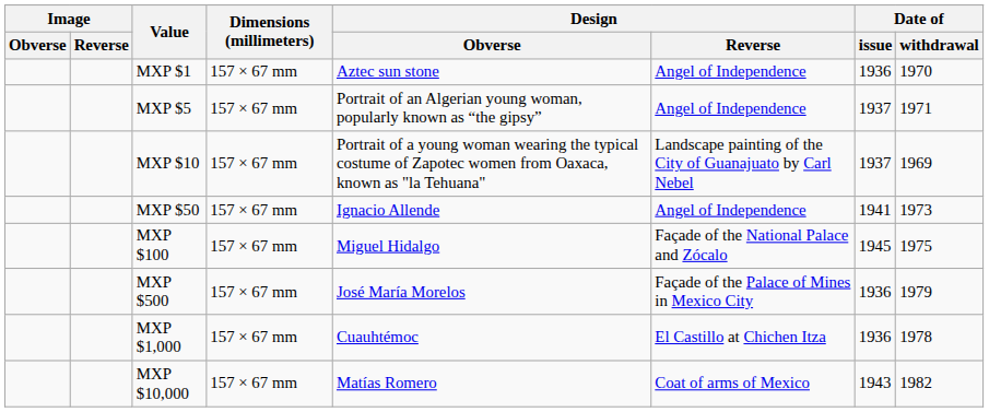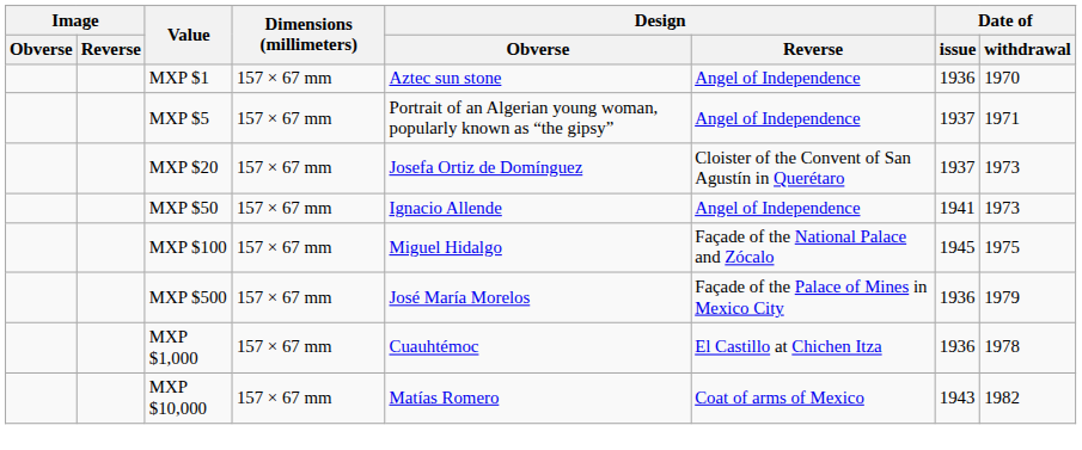 <table class="wikitable" style="font-size: 90%">
 <tr>
 </tr>
 <tr>
 <th colspan="2">Image</th>
 <th rowspan="2">Value</th>
 <th rowspan="2">Dimensions (millimeters)</th>
 <th colspan="2">Design</th>
 <th colspan="2">Date of</th>
 </tr>
 <tr>
 <th>Obverse</th>
 <th>Reverse</th>
 <th>Obverse</th>
 <th>Reverse</th>
 <th>issue</th>
 <th>withdrawal</th>
 </tr>
 <tr>
 <td></td>
 <td><br></td>
 <td>MXP $1</td>
 <td>157 × 67 mm</td>
 <td><a href='#'>Aztec sun stone</a></td>
 <td><a href='#'>Angel of Independence</a></td>
 <td>1936</td>
 <td>1970</td>
 </tr>
 <tr>
 <td></td>
 <td></td>
 <td>MXP $5</td>
 <td>157 × 67 mm</td>
 <td>Portrait of an Algerian young woman, popularly known as “the gipsy”</td>
 <td><a href='#'>Angel of Independence</a></td>
 <td>1937</td>
 <td>1971</td>
 </tr>
 <tr>
 <td></td>
 <td></td>
-<td>MXP $10</td>
+<td>MXP $20</td>
 <td>157 × 67 mm</td>
-<td>Portrait of a young woman wearing the typical costume of Zapotec women from Oaxaca, known as "la Tehuana"</td>
-<td>Landscape painting of the <a href='#'>City of Guanajuato</a> by <a href='#'>Carl Nebel</a></td>
+<td><a href='#'>Josefa Ortiz de Domínguez</a></td>
+<td>Cloister of the Convent of San Agustín in <a href='#'>Querétaro</a></td>
 <td>1937</td>
-<td>1969</td>
+<td>1973</td>
 </tr>
 <tr>
 <td></td>
 <td></td>
 <td>MXP $50</td>
 <td>157 × 67 mm</td>
 <td><a href='#'>Ignacio Allende</a></td>
 <td><a href='#'>Angel of Independence</a></td>
 <td>1941</td>
 <td>1973</td>
 </tr>
 <tr>
 <td></td>
 <td></td>
 <td>MXP $100</td>
 <td>157 × 67 mm</td>
 <td><a href='#'>Miguel Hidalgo</a></td>
 <td>Façade of the <a href='#'>National Palace</a> and <a href='#'>Zócalo</a></td>
 <td>1945</td>
 <td>1975</td>
 </tr>
 <tr>
 <td></td>
 <td></td>
 <td>MXP $500</td>
 <td>157 × 67 mm</td>
 <td><a href='#'>José María Morelos</a></td>
 <td>Façade of  the <a href='#'>Palace of Mines</a> in <a href='#'>Mexico City</a></td>
 <td>1936</td>
 <td>1979</td>
 </tr>
 <tr>
 <td></td>
 <td></td>
 <td>MXP $1,000</td>
 <td>157 × 67 mm</td>
 <td><a href='#'>Cuauhtémoc</a></td>
 <td><a href='#'>El Castillo</a> at <a href='#'>Chichen Itza</a></td>
 <td>1936</td>
 <td>1978</td>
 </tr>
 <tr>
 <td></td>
 <td></td>
 <td>MXP $10,000</td>
 <td>157 × 67 mm</td>
 <td><a href='#'>Matías Romero</a></td>
 <td><a href='#'>Coat of arms of Mexico</a></td>
 <td>1943</td>
 <td>1982</td>
 </tr>
 </table>
